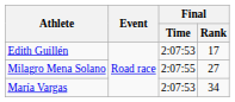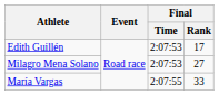 <table class="wikitable" style="font-size:90%">
 <tr>
 <th rowspan=2>Athlete</th>
 <th rowspan=2>Event</th>
 <th colspan=2>Final</th>
 </tr>
 <tr>
 <th>Time</th>
 <th>Rank</th>
 </tr>
 <tr align=center>
 <td align=left><a href='#'>Edith Guillén</a></td>
 <td align=left rowspan=3><a href='#'>Road race</a></td>
 <td>2:07:53</td>
 <td>17</td>
 </tr>
 <tr align=center>
 <td align=left><a href='#'>Milagro Mena Solano</a></td>
-<td>2:07:55</td>
+<td>2:07:53</td>
 <td>27</td>
 </tr>
 <tr align=center>
 <td align=left><a href='#'>María Vargas</a></td>
-<td>2:07:53</td>
-<td>34</td>
+<td>2:07:55</td>
+<td>33</td>
 </tr>
 </table>
